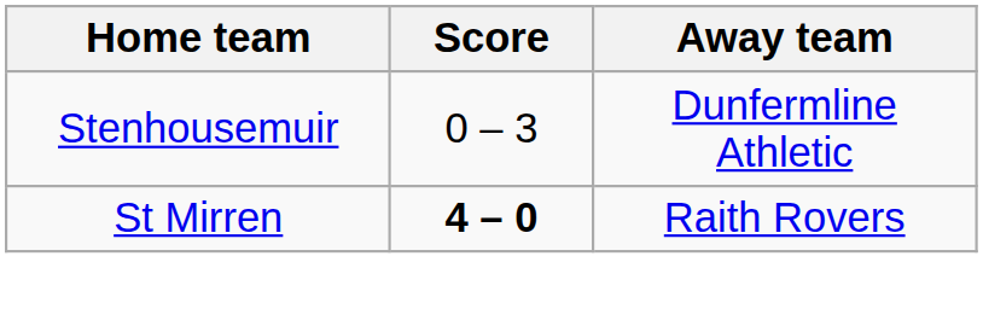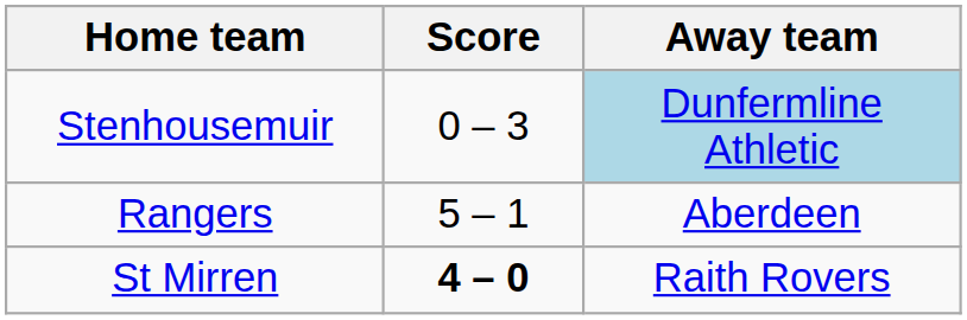 <table class="wikitable" style="text-align: center">
 <tr>
 <th width=140>Home team</th>
 <th width=70>Score</th>
 <th width=140>Away team</th>
 </tr>
 <tr>
 <td><a href='#'>Stenhousemuir</a></td>
 <td>0 – 3</td>
-<td><a href='#'>Dunfermline Athletic</a></td>
+<td style="background: lightblue;"><a href='#'>Dunfermline Athletic</a></td>
+</tr>
+<tr>
+<td><a href='#'>Rangers</a></td>
+<td>5 – 1</td>
+<td><a href='#'>Aberdeen</a></td>
 </tr>
 <tr>
 <td><a href='#'>St Mirren</a></td>
 <td><strong>4 – 0</strong></td>
 <td><a href='#'>Raith Rovers</a></td>
 </tr>
 </table>
